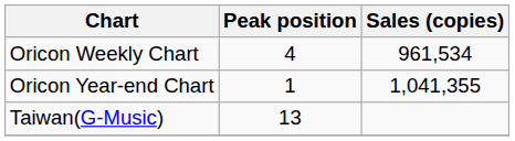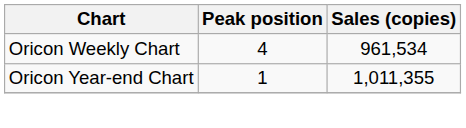 <table class="wikitable">
 <tr>
 <th>Chart</th>
 <th>Peak position</th>
 <th>Sales (copies)</th>
 </tr>
 <tr>
 <td>Oricon Weekly Chart</td>
 <td align="center">4</td>
 <td align="center">961,534</td>
 </tr>
 <tr>
 <td>Oricon Year-end Chart</td>
 <td align="center">1</td>
-<td align="center">1,041,355</td>
-</tr>
-<tr>
-<td>Taiwan(<a href='#'>G-Music</a>)</td>
-<td align="center">13</td>
-<td></td>
+<td align="center">1,011,355</td>
 </tr>
 <tr>
 </tr>
 </table>
